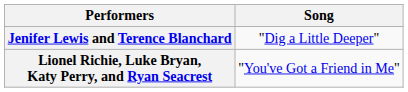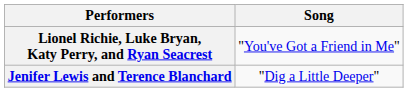 <table class="wikitable unsortable" style="text-align:center;">
 <tr>
 <th scope="col">Performers</th>
 <th scope="col">Song</th>
 </tr>
 <tr>
+<th scope="row">Lionel Richie, Luke Bryan,<br>Katy Perry, and <a href='#'>Ryan Seacrest</a></th>
+<td>"<a href='#'>You've Got a Friend in Me</a>"</td>
+</tr>
+<tr>
 <th scope="row"><a href='#'>Jenifer Lewis</a> and <a href='#'>Terence Blanchard</a></th>
 <td>"<a href='#'>Dig a Little Deeper</a>"</td>
 </tr>
-<tr>
-<th scope="row">Lionel Richie, Luke Bryan,<br>Katy Perry, and <a href='#'>Ryan Seacrest</a></th>
-<td>"<a href='#'>You've Got a Friend in Me</a>"</td>
-</tr>
 </table>
